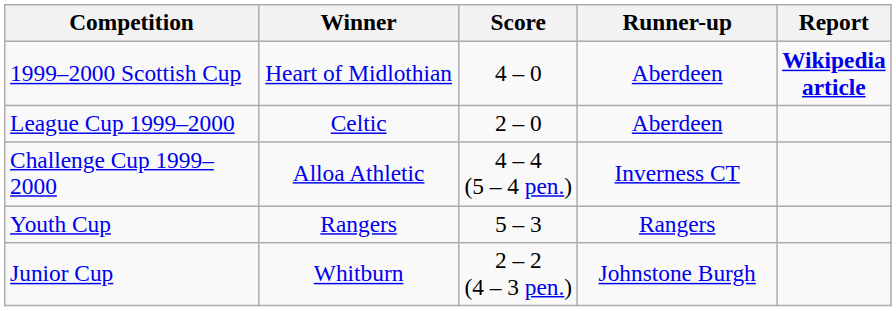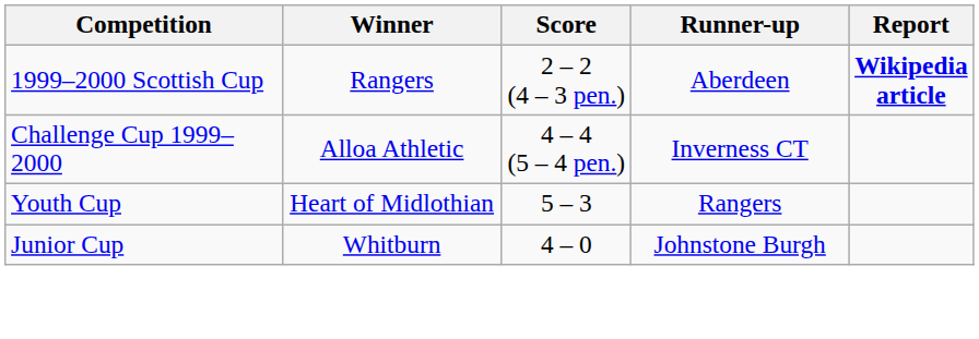 <table class="wikitable" style="text-align: center;">
 <tr>
 <th width=180>Competition</th>
 <th width=140>Winner</th>
 <th width=80>Score</th>
 <th width=140>Runner-up</th>
 <th>Report</th>
 </tr>
 <tr>
 <td align=left><a href='#'>1999–2000 Scottish Cup</a></td>
-<td><a href='#'>Heart of Midlothian</a></td>
-<td>4 – 0</td>
+<td><a href='#'>Rangers</a></td>
+<td>2 – 2 <br> (4 – 3 <a href='#'>pen.</a>)</td>
 <td><a href='#'>Aberdeen</a></td>
 <td><strong><a href='#'>Wikipedia article</a></strong></td>
-</tr>
-<tr>
-<td align=left><a href='#'>League Cup 1999–2000</a></td>
-<td><a href='#'>Celtic</a></td>
-<td>2 – 0</td>
-<td><a href='#'>Aberdeen</a></td>
-<td></td>
 </tr>
 <tr>
 <td align=left><a href='#'>Challenge Cup 1999–2000</a></td>
 <td><a href='#'>Alloa Athletic</a></td>
 <td>4 – 4 <br> (5 – 4 <a href='#'>pen.</a>)</td>
 <td><a href='#'>Inverness CT</a></td>
 <td></td>
 </tr>
 <tr>
 <td align=left><a href='#'>Youth Cup</a></td>
-<td><a href='#'>Rangers</a></td>
+<td><a href='#'>Heart of Midlothian</a></td>
 <td>5 – 3</td>
 <td><a href='#'>Rangers</a></td>
 <td></td>
 </tr>
 <tr>
 <td align=left><a href='#'>Junior Cup</a></td>
 <td><a href='#'>Whitburn</a></td>
-<td>2 – 2 <br> (4 – 3 <a href='#'>pen.</a>)</td>
+<td>4 – 0</td>
 <td><a href='#'>Johnstone Burgh</a></td>
 <td></td>
 </tr>
 </table>
